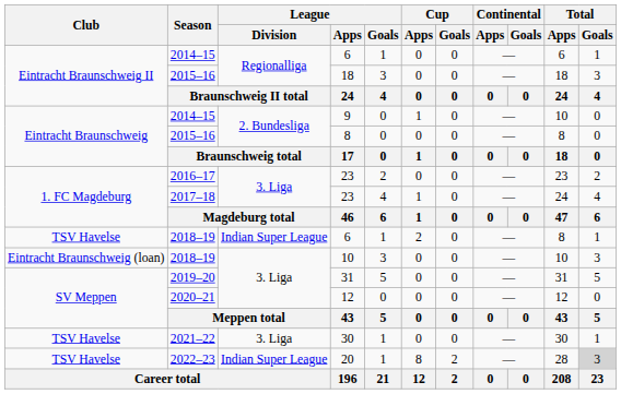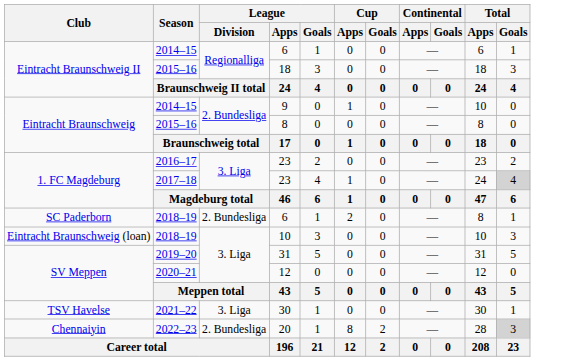 <table class="wikitable" style="text-align:center">
 <tr>
 <th rowspan="2">Club</th>
 <th rowspan="2">Season</th>
 <th colspan="3">League</th>
 <th colspan="2">Cup</th>
 <th colspan="2">Continental</th>
 <th colspan="2">Total</th>
 </tr>
 <tr>
 <th>Division</th>
 <th>Apps</th>
 <th>Goals</th>
 <th>Apps</th>
 <th>Goals</th>
 <th>Apps</th>
 <th>Goals</th>
 <th>Apps</th>
 <th>Goals</th>
 </tr>
 <tr>
 <td rowspan="3"><a href='#'>Eintracht Braunschweig II</a></td>
 <td><a href='#'>2014–15</a></td>
 <td rowspan="2"><a href='#'>Regionalliga</a></td>
 <td>6</td>
 <td>1</td>
 <td>0</td>
 <td>0</td>
 <td colspan="2">—</td>
 <td>6</td>
 <td>1</td>
 </tr>
 <tr>
 <td><a href='#'>2015–16</a></td>
 <td>18</td>
 <td>3</td>
 <td>0</td>
 <td>0</td>
 <td colspan="2">—</td>
 <td>18</td>
 <td>3</td>
 </tr>
 <tr>
 <th colspan="2">Braunschweig II total</th>
 <th>24</th>
 <th>4</th>
 <th>0</th>
 <th>0</th>
 <th>0</th>
 <th>0</th>
 <th>24</th>
 <th>4</th>
 </tr>
 <tr>
 <td rowspan="3"><a href='#'>Eintracht Braunschweig</a></td>
 <td><a href='#'>2014–15</a></td>
 <td rowspan="2"><a href='#'>2. Bundesliga</a></td>
 <td>9</td>
 <td>0</td>
 <td>1</td>
 <td>0</td>
 <td colspan="2">—</td>
 <td>10</td>
 <td>0</td>
 </tr>
 <tr>
 <td><a href='#'>2015–16</a></td>
 <td>8</td>
 <td>0</td>
 <td>0</td>
 <td>0</td>
 <td colspan="2">—</td>
 <td>8</td>
 <td>0</td>
 </tr>
 <tr>
 <th colspan="2">Braunschweig total</th>
 <th>17</th>
 <th>0</th>
 <th>1</th>
 <th>0</th>
 <th>0</th>
 <th>0</th>
 <th>18</th>
 <th>0</th>
 </tr>
 <tr>
 <td rowspan="3"><a href='#'>1. FC Magdeburg</a></td>
 <td><a href='#'>2016–17</a></td>
 <td rowspan="2"><a href='#'>3. Liga</a></td>
 <td>23</td>
 <td>2</td>
 <td>0</td>
 <td>0</td>
 <td colspan="2">—</td>
 <td>23</td>
 <td>2</td>
 </tr>
 <tr>
 <td><a href='#'>2017–18</a></td>
 <td>23</td>
 <td>4</td>
 <td>1</td>
 <td>0</td>
 <td colspan="2">—</td>
 <td>24</td>
-<td>4</td>
+<td style="background: lightgrey;">4</td>
 </tr>
 <tr>
 <th colspan="2">Magdeburg total</th>
 <th>46</th>
 <th>6</th>
 <th>1</th>
 <th>0</th>
 <th>0</th>
 <th>0</th>
 <th>47</th>
 <th>6</th>
 </tr>
 <tr>
-<td rowspan="1"><a href='#'>TSV Havelse</a></td>
+<td rowspan="1"><a href='#'>SC Paderborn</a></td>
 <td><a href='#'>2018–19</a></td>
-<td rowspan="1"><a href='#'>Indian Super League</a></td>
+<td rowspan="1">2. Bundesliga</td>
 <td>6</td>
 <td>1</td>
 <td>2</td>
 <td>0</td>
 <td colspan="2">—</td>
 <td>8</td>
 <td>1</td>
 </tr>
 <tr>
 <td rowspan="1"><a href='#'>Eintracht Braunschweig</a> (loan)</td>
 <td><a href='#'>2018–19</a></td>
 <td rowspan="3">3. Liga</td>
 <td>10</td>
 <td>3</td>
 <td>0</td>
 <td>0</td>
 <td colspan="2">—</td>
 <td>10</td>
 <td>3</td>
 </tr>
 <tr>
 <td rowspan="3"><a href='#'>SV Meppen</a></td>
 <td><a href='#'>2019–20</a></td>
 <td>31</td>
 <td>5</td>
 <td>0</td>
 <td>0</td>
 <td colspan="2">—</td>
 <td>31</td>
 <td>5</td>
 </tr>
 <tr>
 <td><a href='#'>2020–21</a></td>
 <td>12</td>
 <td>0</td>
 <td>0</td>
 <td>0</td>
 <td colspan="2">—</td>
 <td>12</td>
 <td>0</td>
 </tr>
 <tr>
 <th colspan="2">Meppen total</th>
 <th>43</th>
 <th>5</th>
 <th>0</th>
 <th>0</th>
 <th>0</th>
 <th>0</th>
 <th>43</th>
 <th>5</th>
 </tr>
 <tr>
 <td rowspan="1"><a href='#'>TSV Havelse</a></td>
 <td><a href='#'>2021–22</a></td>
 <td rowspan="1">3. Liga</td>
 <td>30</td>
 <td>1</td>
 <td>0</td>
 <td>0</td>
 <td colspan="2">—</td>
 <td>30</td>
 <td>1</td>
 </tr>
 <tr>
-<td rowspan="1"><a href='#'>TSV Havelse</a></td>
+<td rowspan="1"><a href='#'>Chennaiyin</a></td>
 <td><a href='#'>2022–23</a></td>
-<td rowspan="1"><a href='#'>Indian Super League</a></td>
+<td rowspan="1">2. Bundesliga</td>
 <td>20</td>
 <td>1</td>
 <td>8</td>
 <td>2</td>
 <td colspan="2">—</td>
 <td>28</td>
 <td style="background: lightgrey;">3</td>
 </tr>
 <tr>
 <th colspan="3">Career total</th>
 <th>196</th>
 <th>21</th>
 <th>12</th>
 <th>2</th>
 <th>0</th>
 <th>0</th>
 <th>208</th>
 <th>23</th>
 </tr>
 </table>
